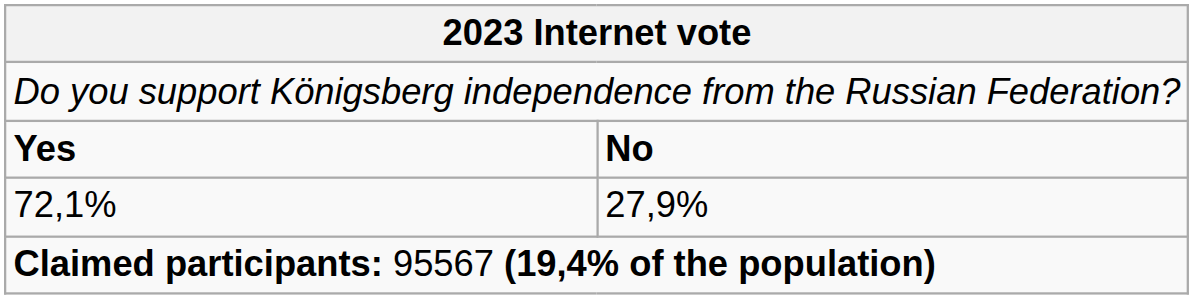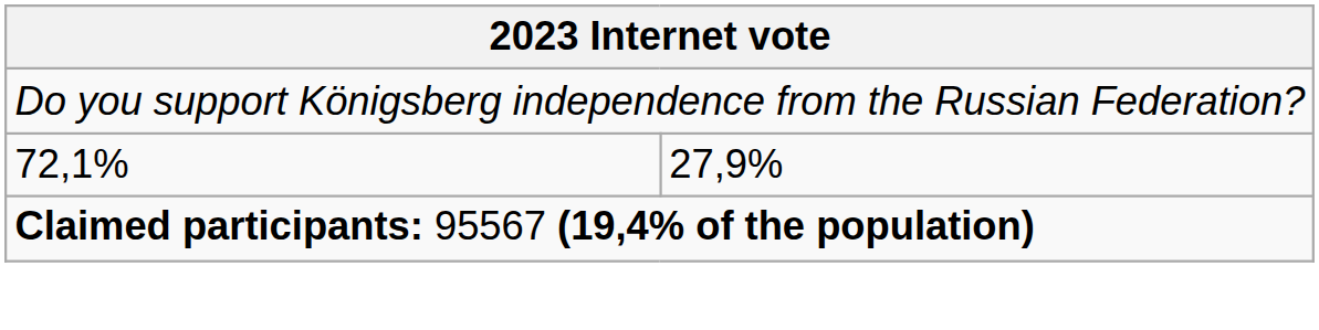 <table class="wikitable">
 <tr>
 <th colspan="2">2023 Internet vote</th>
 </tr>
 <tr>
 <td colspan="2"><em>Do you support Königsberg independence from the Russian Federation?</em></td>
-</tr>
-<tr>
-<td><strong>Yes</strong></td>
-<td><strong>No</strong></td>
 </tr>
 <tr>
 <td>72,1%</td>
 <td>27,9%</td>
 </tr>
 <tr>
 <td colspan="2"><strong>Claimed participants:</strong> 95567 <strong>(19,4% of the population)</strong></td>
 </tr>
 </table>
